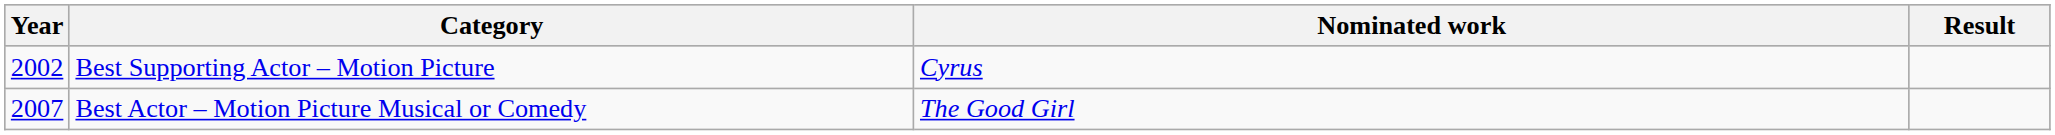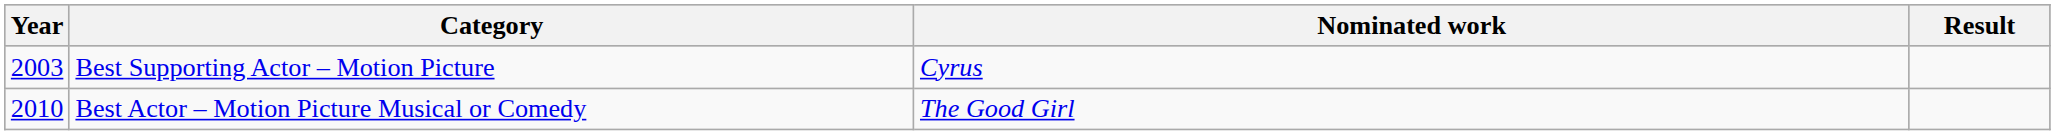 <table class="wikitable sortable">
 <tr>
 <th scope="col" style="width:1em;">Year</th>
 <th scope="col" style="width:33em;">Category</th>
 <th scope="col" style="width:39em;">Nominated work</th>
 <th scope="col" style="width:5em;">Result</th>
 </tr>
 <tr>
-<td><a href='#'>2002</a></td>
+<td><a href='#'>2003</a></td>
 <td><a href='#'>Best Supporting Actor – Motion Picture</a></td>
 <td><em><a href='#'>Cyrus</a></em></td>
 <td></td>
 </tr>
 <tr>
-<td><a href='#'>2007</a></td>
+<td><a href='#'>2010</a></td>
 <td><a href='#'>Best Actor – Motion Picture Musical or Comedy</a></td>
 <td><em><a href='#'>The Good Girl</a></em></td>
 <td></td>
 </tr>
 </table>
